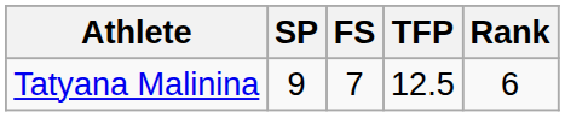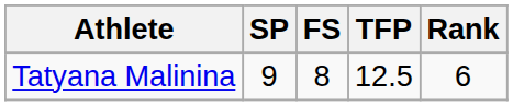 <table class="wikitable" border="1" style="font-size:90%">
 <tr>
 <th>Athlete</th>
 <th>SP</th>
 <th>FS</th>
 <th>TFP</th>
 <th>Rank</th>
 </tr>
 <tr align=center>
 <td align=left><a href='#'>Tatyana Malinina</a></td>
 <td>9</td>
-<td>7</td>
+<td>8</td>
 <td>12.5</td>
 <td>6</td>
 </tr>
 </table>
